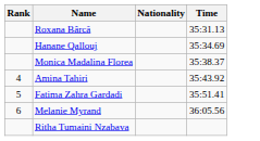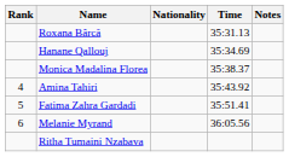 <table class="wikitable sortable" style="text-align:center;font-size:95%">
 <tr>
 <th>Rank</th>
 <th>Name</th>
 <th>Nationality</th>
 <th>Time</th>
+<th>Notes</th>
 </tr>
 <tr>
 <td></td>
 <td align=left><a href='#'>Roxana Bârcă</a></td>
 <td align=left></td>
 <td>35:31.13</td>
+<td></td>
 </tr>
 <tr>
 <td></td>
 <td align=left><a href='#'>Hanane Qallouj</a></td>
 <td align=left></td>
 <td>35:34.69</td>
+<td></td>
 </tr>
 <tr>
 <td></td>
 <td align=left><a href='#'>Monica Madalina Florea</a></td>
 <td align=left></td>
 <td>35:38.37</td>
+<td></td>
 </tr>
 <tr>
 <td>4</td>
 <td align=left><a href='#'>Amina Tahiri</a></td>
 <td align=left></td>
 <td>35:43.92</td>
+<td></td>
 </tr>
 <tr>
 <td>5</td>
 <td align=left><a href='#'>Fatima Zahra Gardadi</a></td>
 <td align=left></td>
 <td>35:51.41</td>
+<td></td>
 </tr>
 <tr>
 <td>6</td>
 <td align=left><a href='#'>Melanie Myrand</a></td>
 <td align=left></td>
 <td>36:05.56</td>
+<td></td>
 </tr>
 <tr>
 <td></td>
 <td align=left><a href='#'>Ritha Tumaini Nzabava</a></td>
 <td align=left></td>
 <td></td>
+<td></td>
 </tr>
 </table>
